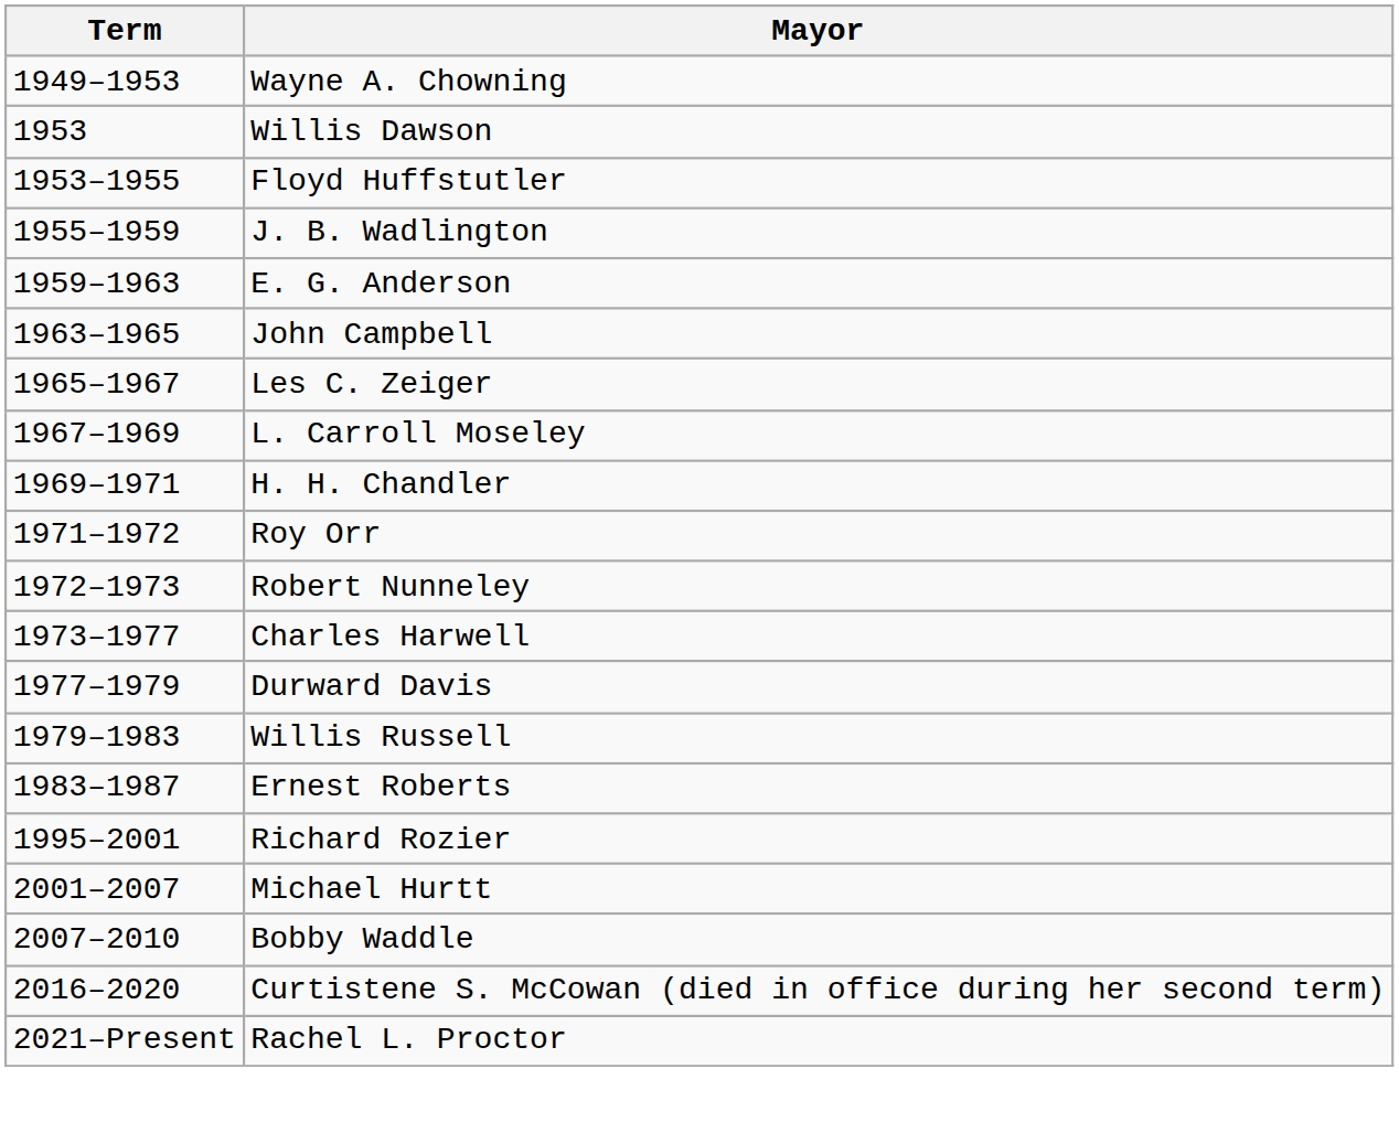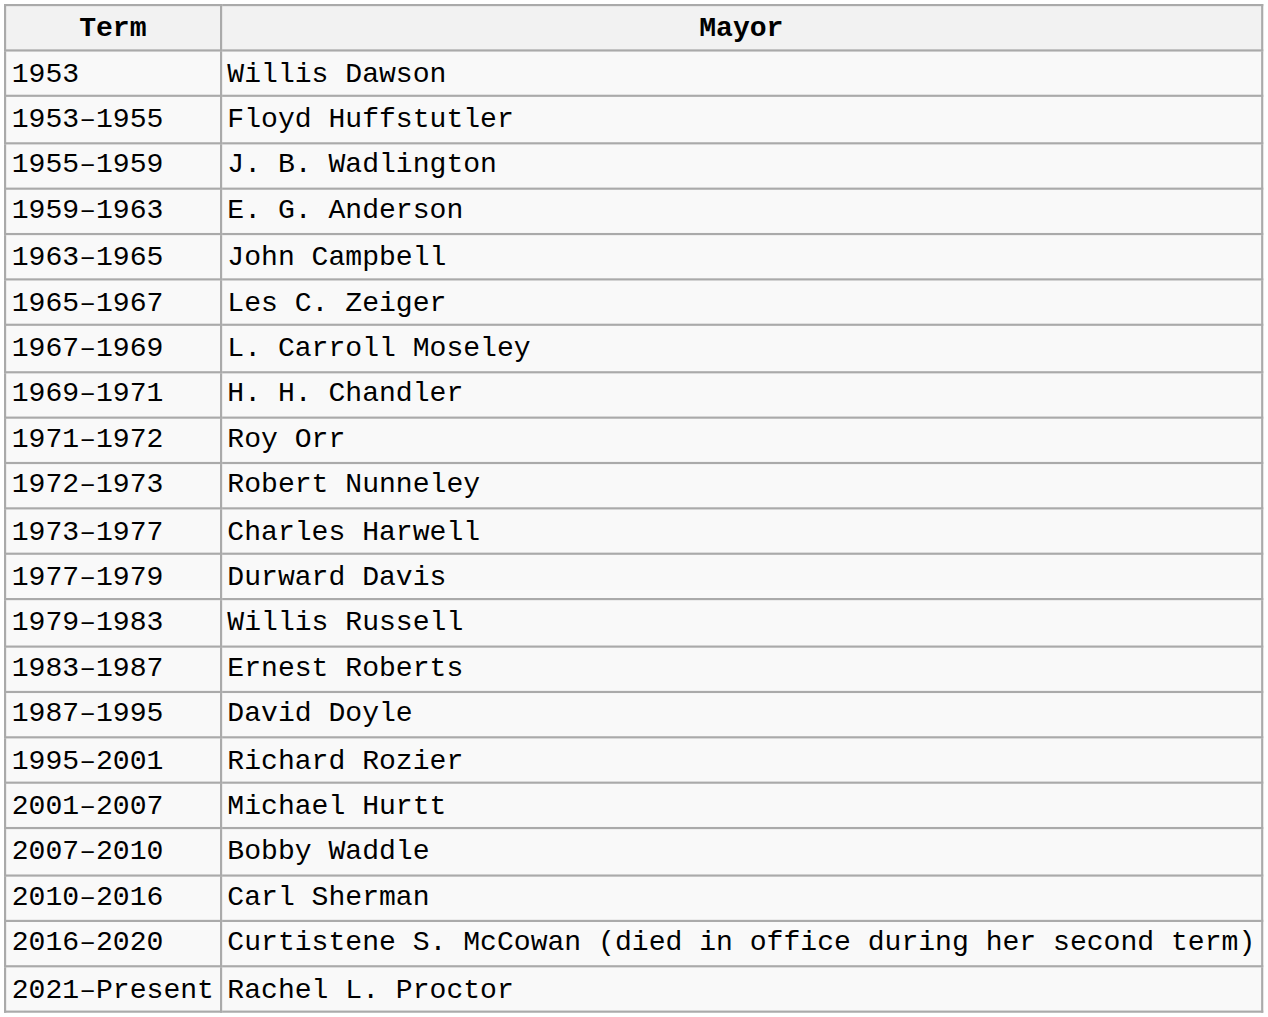 <table class="wikitable">
 <tr>
 <th>Term</th>
 <th>Mayor</th>
-</tr>
-<tr>
-<td>1949–1953</td>
-<td>Wayne A. Chowning</td>
 </tr>
 <tr>
 <td>1953</td>
 <td>Willis Dawson</td>
 </tr>
 <tr>
 <td>1953–1955</td>
 <td>Floyd Huffstutler</td>
 </tr>
 <tr>
 <td>1955–1959</td>
 <td>J. B. Wadlington</td>
 </tr>
 <tr>
 <td>1959–1963</td>
 <td>E. G. Anderson</td>
 </tr>
 <tr>
 <td>1963–1965</td>
 <td>John Campbell</td>
 </tr>
 <tr>
 <td>1965–1967</td>
 <td>Les C. Zeiger</td>
 </tr>
 <tr>
 <td>1967–1969</td>
 <td>L. Carroll Moseley</td>
 </tr>
 <tr>
 <td>1969–1971</td>
 <td>H. H. Chandler</td>
 </tr>
 <tr>
 <td>1971–1972</td>
 <td>Roy Orr</td>
 </tr>
 <tr>
 <td>1972–1973</td>
 <td>Robert Nunneley</td>
 </tr>
 <tr>
 <td>1973–1977</td>
 <td>Charles Harwell</td>
 </tr>
 <tr>
 <td>1977–1979</td>
 <td>Durward Davis</td>
 </tr>
 <tr>
 <td>1979–1983</td>
 <td>Willis Russell</td>
 </tr>
 <tr>
 <td>1983–1987</td>
 <td>Ernest Roberts</td>
 </tr>
 <tr>
+<td>1987–1995</td>
+<td>David Doyle</td>
+</tr>
+<tr>
 <td>1995–2001</td>
 <td>Richard Rozier</td>
 </tr>
 <tr>
 <td>2001–2007</td>
 <td>Michael Hurtt</td>
 </tr>
 <tr>
 <td>2007–2010</td>
 <td>Bobby Waddle</td>
 </tr>
 <tr>
+<td>2010–2016</td>
+<td>Carl Sherman</td>
+</tr>
+<tr>
 <td>2016–2020</td>
 <td>Curtistene S. McCowan (died in office during her second term)</td>
 </tr>
 <tr>
 <td>2021–Present</td>
 <td>Rachel L. Proctor</td>
 </tr>
 </table>
